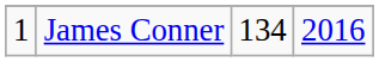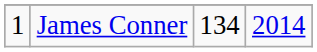 <table class="wikitable">
 <tr>
 </tr>
 <tr>
 <td>1</td>
 <td><a href='#'>James Conner</a></td>
 <td><abbr>134</abbr></td>
-<td><a href='#'>2016</a></td>
+<td><a href='#'>2014</a></td>
 </tr>
 </table>
